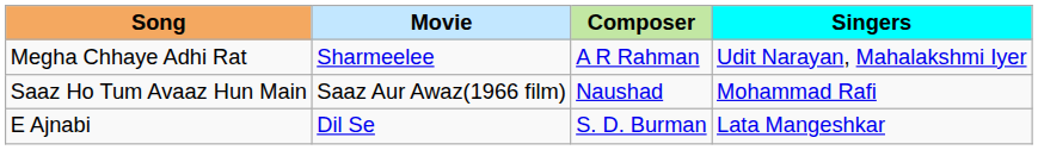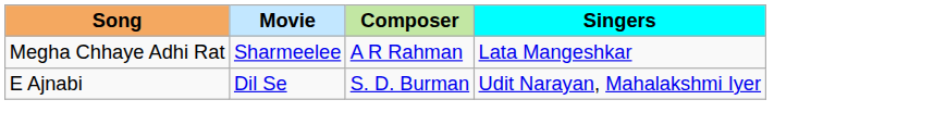 <table class="wikitable sortable">
 <tr>
 <th style="background:#f4a860">Song</th>
 <th style="background:#c2e7ff">Movie</th>
 <th style="background:#c2e7a3">Composer</th>
 <th style="background:#00ffff">Singers</th>
 </tr>
 <tr>
 <td>Megha Chhaye Adhi Rat</td>
 <td><a href='#'>Sharmeelee</a></td>
 <td><a href='#'>A R Rahman</a></td>
-<td><a href='#'>Udit Narayan</a>, <a href='#'>Mahalakshmi Iyer</a></td>
-</tr>
-<tr>
-<td>Saaz Ho Tum Avaaz Hun Main</td>
-<td>Saaz Aur Awaz(1966 film)</td>
-<td><a href='#'>Naushad</a></td>
-<td><a href='#'>Mohammad Rafi</a></td>
+<td><a href='#'>Lata Mangeshkar</a></td>
 </tr>
 <tr>
 <td>E Ajnabi</td>
 <td><a href='#'>Dil Se</a></td>
 <td><a href='#'>S. D. Burman</a></td>
-<td><a href='#'>Lata Mangeshkar</a></td>
+<td><a href='#'>Udit Narayan</a>, <a href='#'>Mahalakshmi Iyer</a></td>
 </tr>
 </table>
